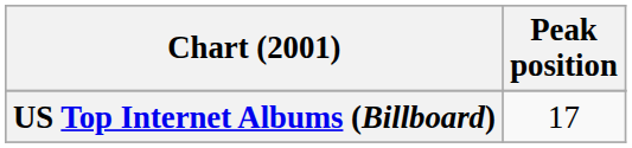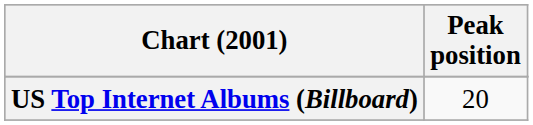 <table class="wikitable sortable plainrowheaders" style="text-align:center">
 <tr>
 <th scope="col">Chart (2001)</th>
 <th scope="col">Peak<br> position</th>
 </tr>
 <tr>
 </tr>
 <tr>
 <th scope="row">US <a href='#'>Top Internet Albums</a> (<em>Billboard</em>)</th>
-<td align="center">17</td>
+<td align="center">20</td>
 </tr>
 </table>
